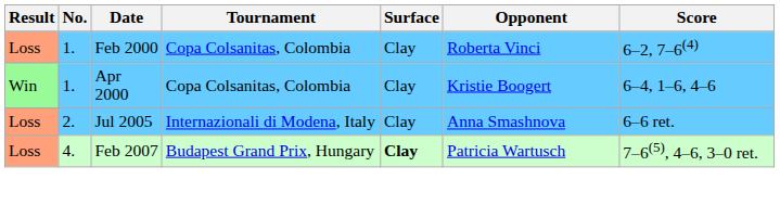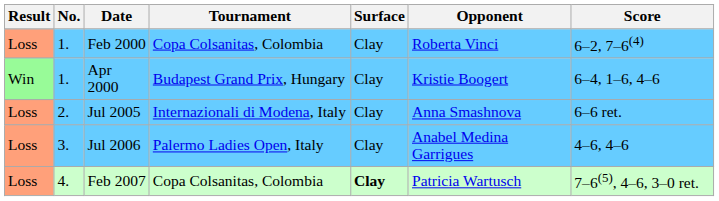 <table class="sortable wikitable">
 <tr>
 <th style="width:40px">Result</th>
 <th>No.</th>
 <th style="width:60px">Date</th>
 <th style="width:200px">Tournament</th>
 <th style="width:50px">Surface</th>
 <th style="width:160px">Opponent</th>
 <th style="width:140px" class="unsortable">Score</th>
 </tr>
 <tr style="background:#6cf;">
 <td style="background:#ffa07a;">Loss</td>
 <td>1.</td>
 <td>Feb 2000</td>
 <td><a href='#'>Copa Colsanitas</a>, Colombia</td>
 <td>Clay</td>
 <td> <a href='#'>Roberta Vinci</a></td>
 <td>6–2, 7–6<sup>(4)</sup></td>
 </tr>
 <tr style="background:#6cf;">
 <td style="background:#98fb98;">Win</td>
 <td>1.</td>
 <td>Apr 2000</td>
-<td>Copa Colsanitas, Colombia</td>
+<td><a href='#'>Budapest Grand Prix</a>, Hungary</td>
 <td>Clay</td>
 <td> <a href='#'>Kristie Boogert</a></td>
 <td>6–4, 1–6, 4–6</td>
 </tr>
 <tr style="background:#6cf;">
 <td style="background:#ffa07a;">Loss</td>
 <td>2.</td>
 <td>Jul 2005</td>
 <td><a href='#'>Internazionali di Modena</a>, Italy</td>
 <td>Clay</td>
 <td> <a href='#'>Anna Smashnova</a></td>
 <td>6–6 ret.</td>
 </tr>
+<tr style="background:#6cf;">
+<td style="background:#ffa07a;">Loss</td>
+<td>3.</td>
+<td>Jul 2006</td>
+<td><a href='#'>Palermo Ladies Open</a>, Italy</td>
+<td>Clay</td>
+<td> <a href='#'>Anabel Medina Garrigues</a></td>
+<td>4–6, 4–6</td>
+</tr>
 <tr style="background:#cfc;">
 <td style="background:#ffa07a;">Loss</td>
 <td>4.</td>
 <td>Feb 2007</td>
-<td><a href='#'>Budapest Grand Prix</a>, Hungary</td>
+<td>Copa Colsanitas, Colombia</td>
 <td><strong>Clay</strong></td>
 <td> <a href='#'>Patricia Wartusch</a></td>
 <td>7–6<sup>(5)</sup>, 4–6, 3–0 ret.</td>
 </tr>
 </table>
